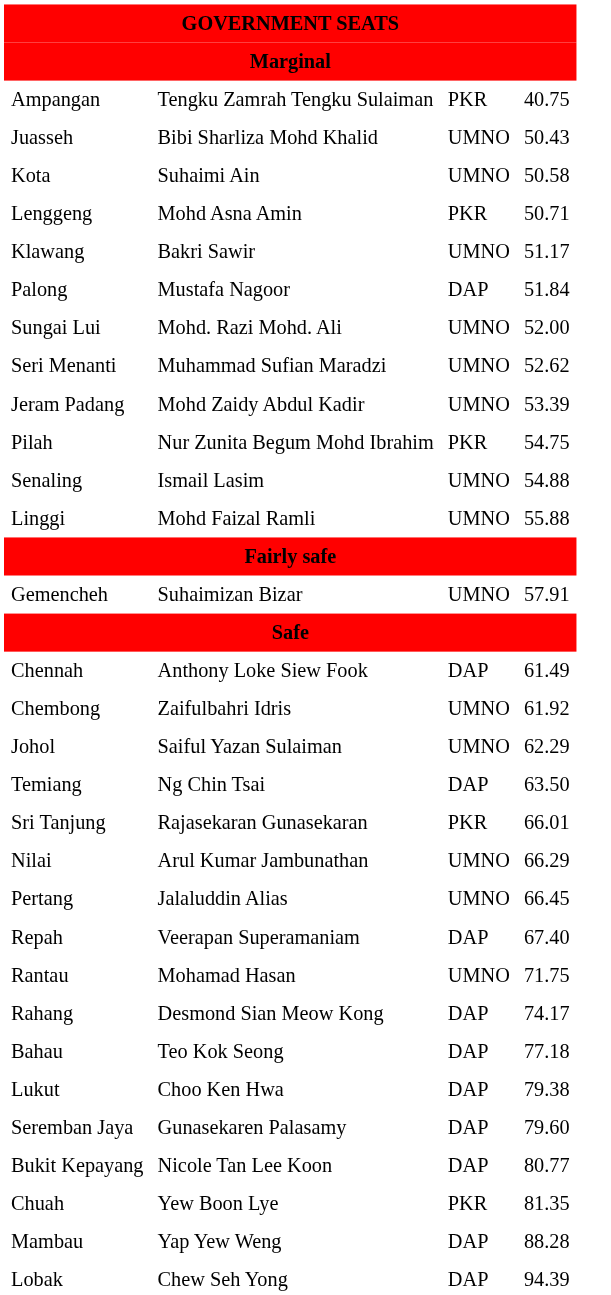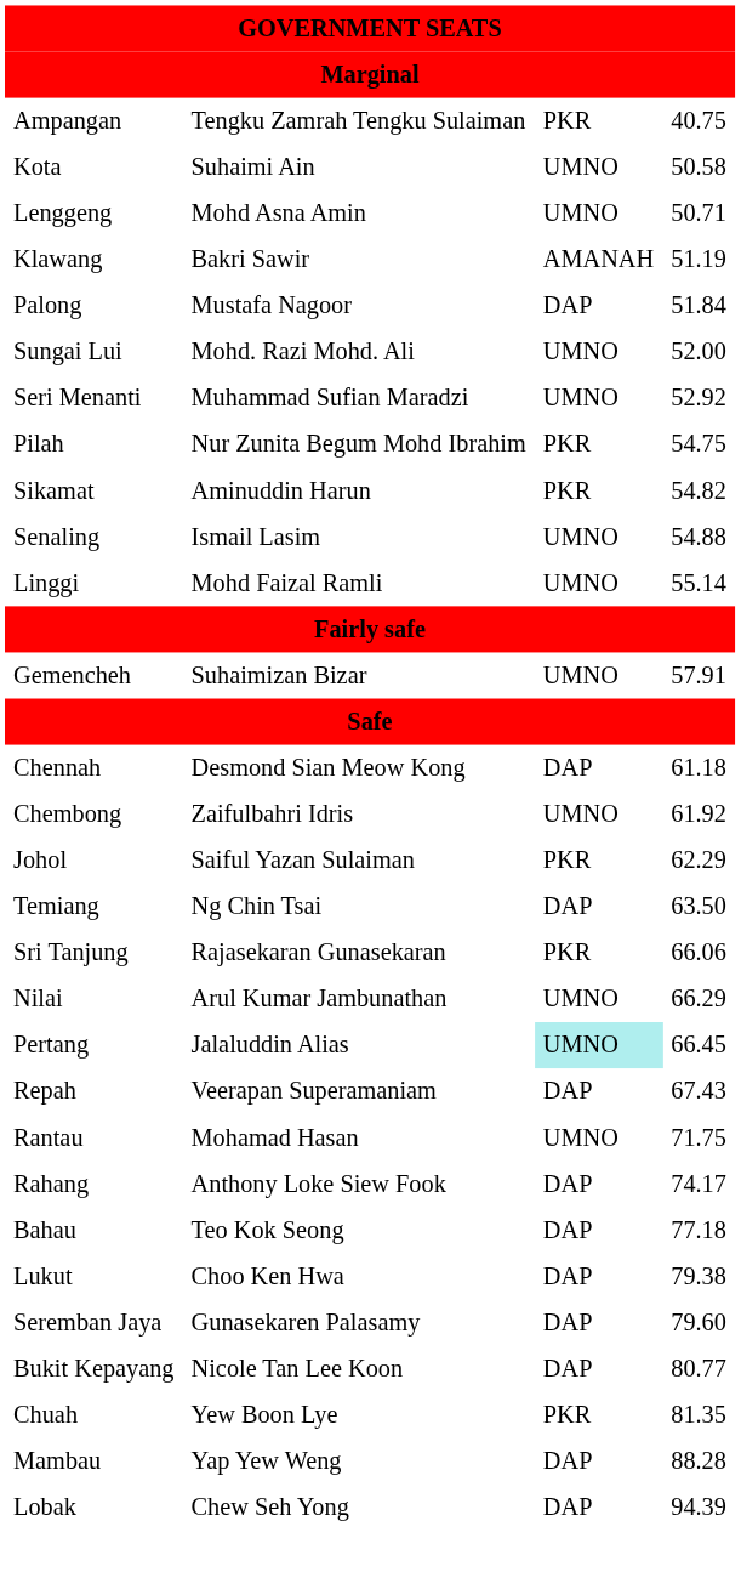 <table class="toccolours" cellpadding="5" cellspacing="0" style="float:left; margin-right:.5em; margin-top:.4em; font-size:90%;">
 <tr>
 <td colspan="4"  style="text-align:center; background:red;"><span><strong>GOVERNMENT SEATS</strong></span></td>
 </tr>
 <tr>
 <td colspan="4"  style="text-align:center; background:red;"><span><strong>Marginal</strong></span></td>
 </tr>
 <tr>
 <td>Ampangan</td>
 <td>Tengku Zamrah Tengku Sulaiman</td>
 <td>PKR</td>
 <td style="text-align:center;">40.75</td>
 </tr>
 <tr>
-<td>Juasseh</td>
-<td>Bibi Sharliza Mohd Khalid</td>
-<td>UMNO</td>
-<td style="text-align:center;">50.43</td>
-</tr>
-<tr>
 <td>Kota</td>
 <td>Suhaimi Ain</td>
 <td>UMNO</td>
 <td style="text-align:center;">50.58</td>
 </tr>
 <tr>
 <td>Lenggeng</td>
 <td>Mohd Asna Amin</td>
-<td>PKR</td>
+<td>UMNO</td>
 <td style="text-align:center;">50.71</td>
 </tr>
 <tr>
 <td>Klawang</td>
 <td>Bakri Sawir</td>
-<td>UMNO</td>
-<td style="text-align:center;">51.17</td>
+<td>AMANAH</td>
+<td style="text-align:center;">51.19</td>
 </tr>
 <tr>
 <td>Palong</td>
 <td>Mustafa Nagoor</td>
 <td>DAP</td>
 <td style="text-align:center;">51.84</td>
 </tr>
 <tr>
 <td>Sungai Lui</td>
 <td>Mohd. Razi Mohd. Ali</td>
 <td>UMNO</td>
 <td style="text-align:center;">52.00</td>
 </tr>
 <tr>
 <td>Seri Menanti</td>
 <td>Muhammad Sufian Maradzi</td>
 <td>UMNO</td>
-<td style="text-align:center;">52.62</td>
-</tr>
-<tr>
-<td>Jeram Padang</td>
-<td>Mohd Zaidy Abdul Kadir</td>
-<td>UMNO</td>
-<td style="text-align:center;">53.39</td>
+<td style="text-align:center;">52.92</td>
 </tr>
 <tr>
 <td>Pilah</td>
 <td>Nur Zunita Begum Mohd Ibrahim</td>
 <td>PKR</td>
 <td style="text-align:center;">54.75</td>
+</tr>
+<tr>
+<td>Sikamat</td>
+<td>Aminuddin Harun</td>
+<td>PKR</td>
+<td style="text-align:center;">54.82</td>
 </tr>
 <tr>
 <td>Senaling</td>
 <td>Ismail Lasim</td>
 <td>UMNO</td>
 <td style="text-align:center;">54.88</td>
 </tr>
 <tr>
 <td>Linggi</td>
 <td>Mohd Faizal Ramli</td>
 <td>UMNO</td>
-<td style="text-align:center;">55.88</td>
+<td style="text-align:center;">55.14</td>
 </tr>
 <tr>
 <td colspan="4"  style="text-align:center; background:red;"><span><strong>Fairly safe</strong></span></td>
 </tr>
 <tr>
 <td>Gemencheh</td>
 <td>Suhaimizan Bizar</td>
 <td>UMNO</td>
 <td style="text-align:center;">57.91</td>
 </tr>
 <tr>
 <td colspan="4"  style="text-align:center; background:red;"><span><strong>Safe</strong></span></td>
 </tr>
 <tr>
 <td>Chennah</td>
-<td>Anthony Loke Siew Fook</td>
+<td>Desmond Sian Meow Kong</td>
 <td>DAP</td>
-<td style="text-align:center;">61.49</td>
+<td style="text-align:center;">61.18</td>
 </tr>
 <tr>
 <td>Chembong</td>
 <td>Zaifulbahri Idris</td>
 <td>UMNO</td>
 <td style="text-align:center;">61.92</td>
 </tr>
 <tr>
 <td>Johol</td>
 <td>Saiful Yazan Sulaiman</td>
-<td>UMNO</td>
+<td>PKR</td>
 <td style="text-align:center;">62.29</td>
 </tr>
 <tr>
 <td>Temiang</td>
 <td>Ng Chin Tsai</td>
 <td>DAP</td>
 <td style="text-align:center;">63.50</td>
 </tr>
 <tr>
 <td>Sri Tanjung</td>
 <td>Rajasekaran Gunasekaran</td>
 <td>PKR</td>
-<td style="text-align:center;">66.01</td>
+<td style="text-align:center;">66.06</td>
 </tr>
 <tr>
 <td>Nilai</td>
 <td>Arul Kumar Jambunathan</td>
 <td>UMNO</td>
 <td style="text-align:center;">66.29</td>
 </tr>
 <tr>
 <td>Pertang</td>
 <td>Jalaluddin Alias</td>
-<td>UMNO</td>
+<td style="background: paleturquoise;">UMNO</td>
 <td style="text-align:center;">66.45</td>
 </tr>
 <tr>
 <td>Repah</td>
 <td>Veerapan Superamaniam</td>
 <td>DAP</td>
-<td style="text-align:center;">67.40</td>
+<td style="text-align:center;">67.43</td>
 </tr>
 <tr>
 <td>Rantau</td>
 <td>Mohamad Hasan</td>
 <td>UMNO</td>
 <td style="text-align:center;">71.75</td>
 </tr>
 <tr>
 <td>Rahang</td>
-<td>Desmond Sian Meow Kong</td>
+<td>Anthony Loke Siew Fook</td>
 <td>DAP</td>
 <td style="text-align:center;">74.17</td>
 </tr>
 <tr>
 <td>Bahau</td>
 <td>Teo Kok Seong</td>
 <td>DAP</td>
 <td style="text-align:center;">77.18</td>
 </tr>
 <tr>
 <td>Lukut</td>
 <td>Choo Ken Hwa</td>
 <td>DAP</td>
 <td style="text-align:center;">79.38</td>
 </tr>
 <tr>
 <td>Seremban Jaya</td>
 <td>Gunasekaren Palasamy</td>
 <td>DAP</td>
 <td style="text-align:center;">79.60</td>
 </tr>
 <tr>
 <td>Bukit Kepayang</td>
 <td>Nicole Tan Lee Koon</td>
 <td>DAP</td>
 <td style="text-align:center;">80.77</td>
 </tr>
 <tr>
 <td>Chuah</td>
 <td>Yew Boon Lye</td>
 <td>PKR</td>
 <td style="text-align:center;">81.35</td>
 </tr>
 <tr>
 <td>Mambau</td>
 <td>Yap Yew Weng</td>
 <td>DAP</td>
 <td style="text-align:center;">88.28</td>
 </tr>
 <tr>
 <td>Lobak</td>
 <td>Chew Seh Yong</td>
 <td>DAP</td>
 <td style="text-align:center;">94.39</td>
 </tr>
 </table>
